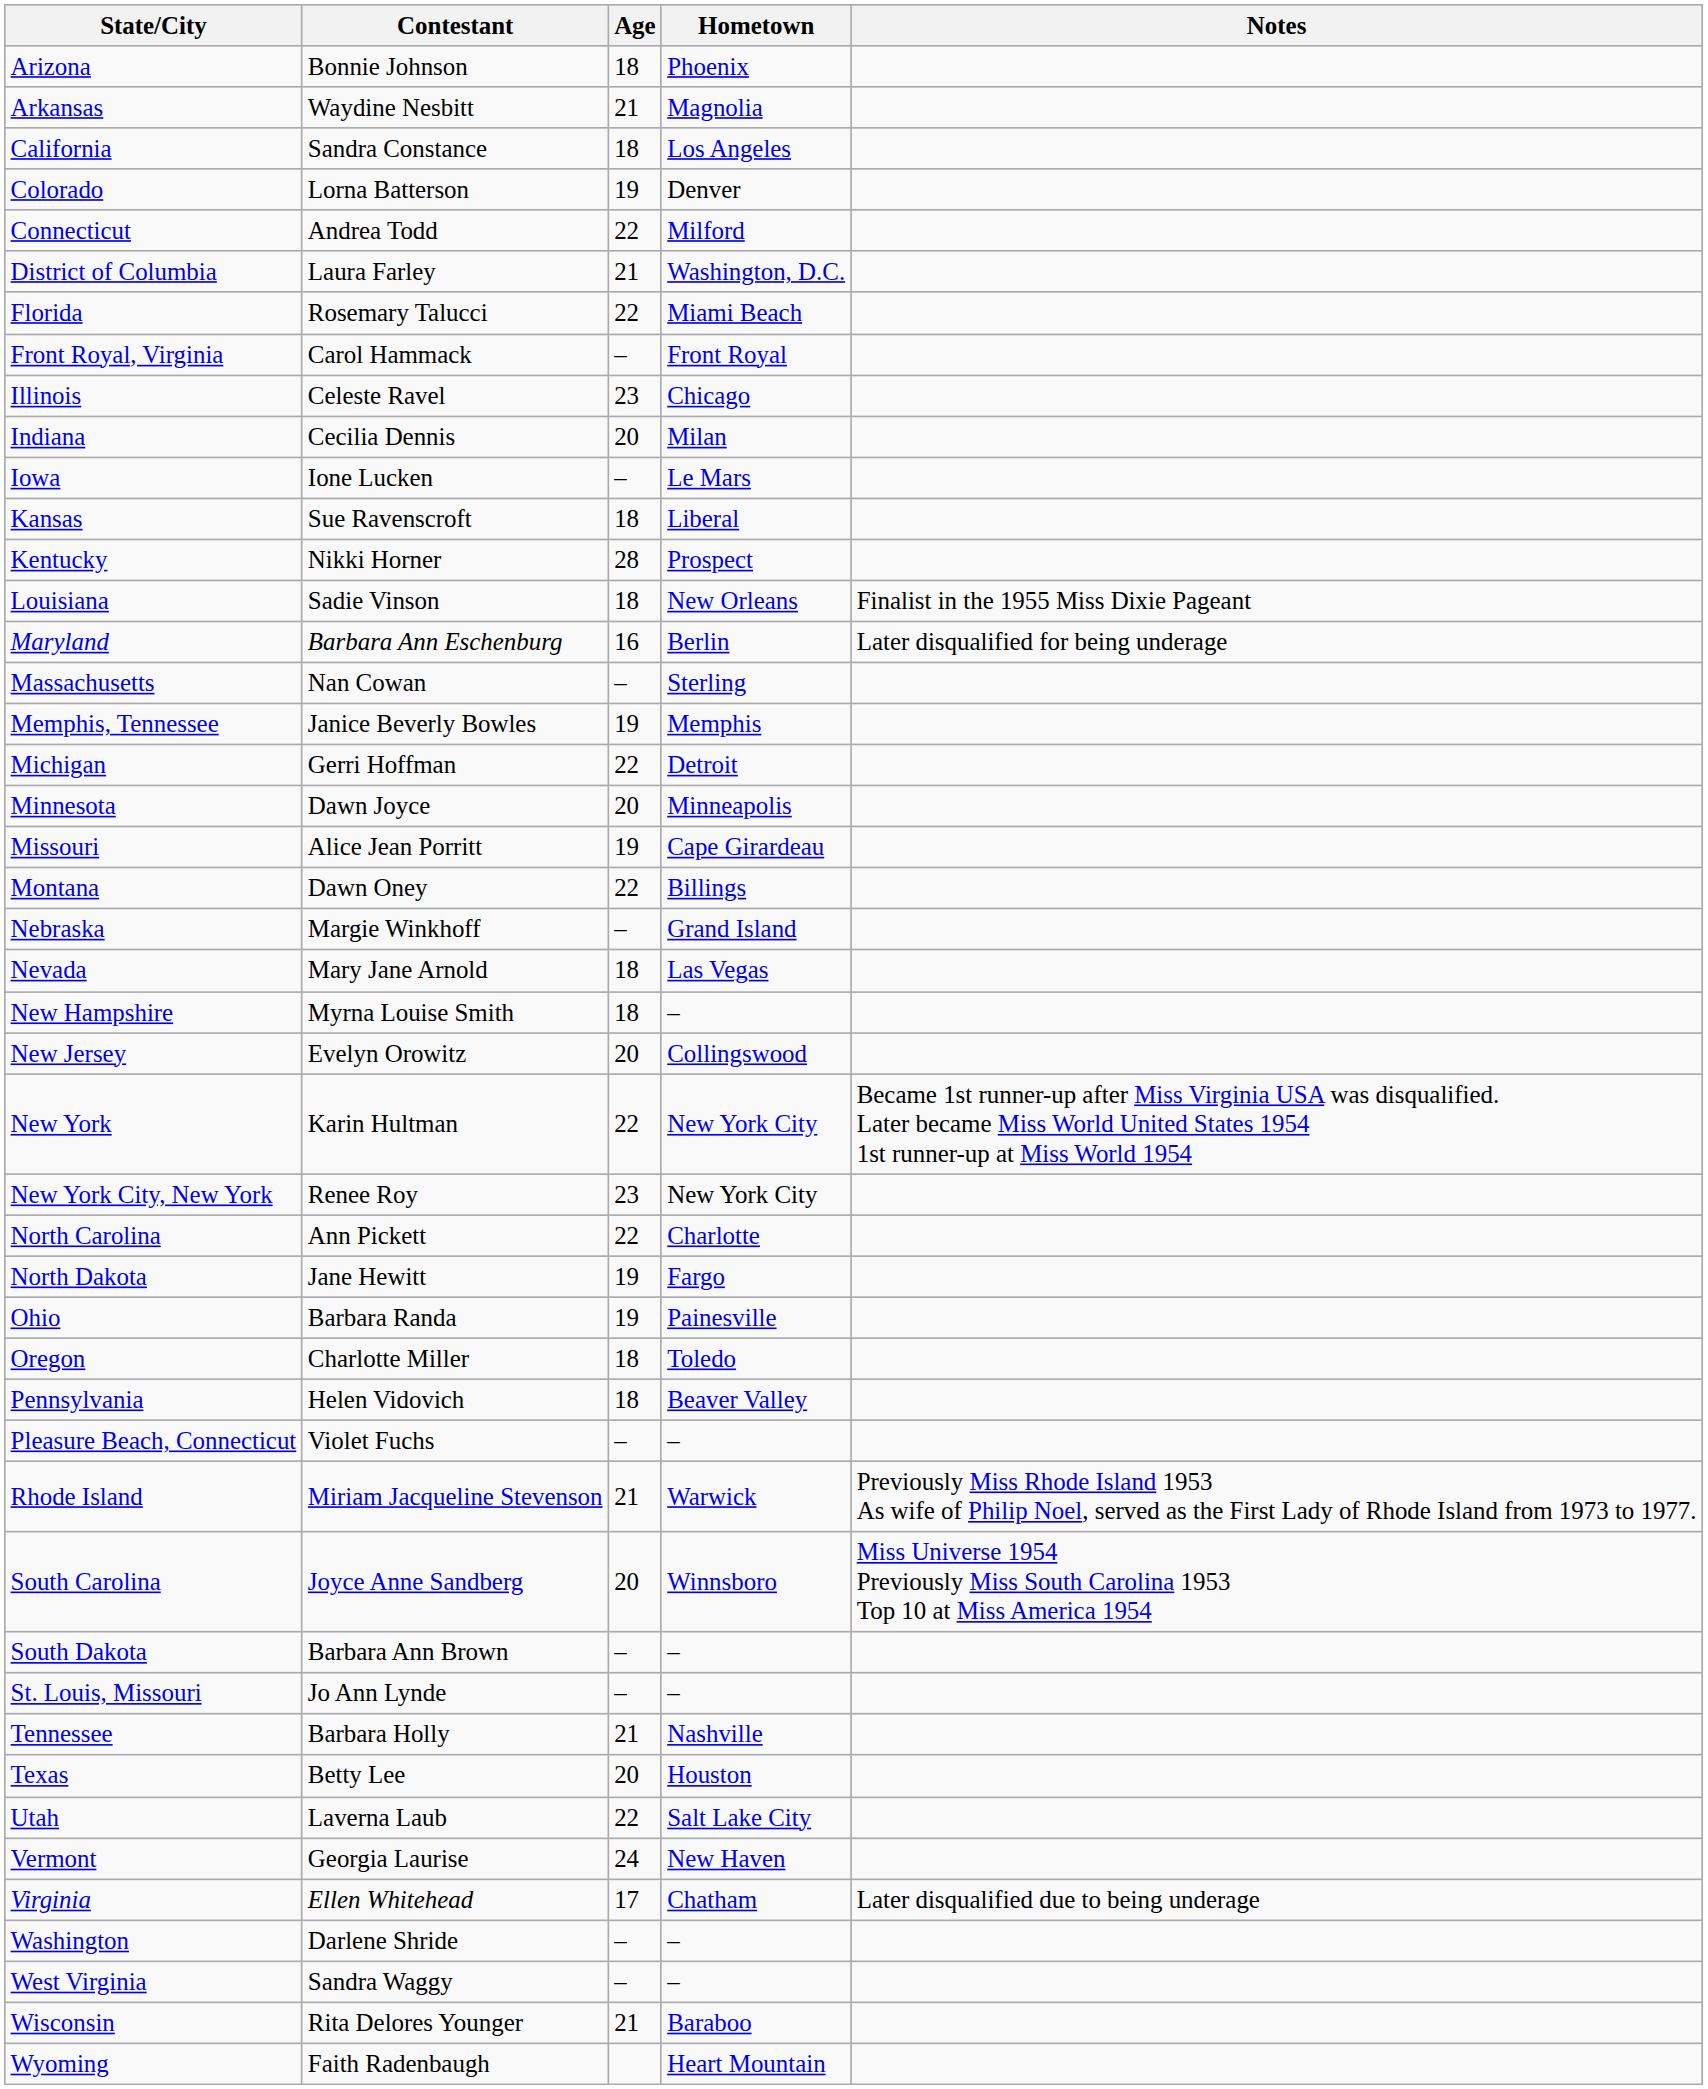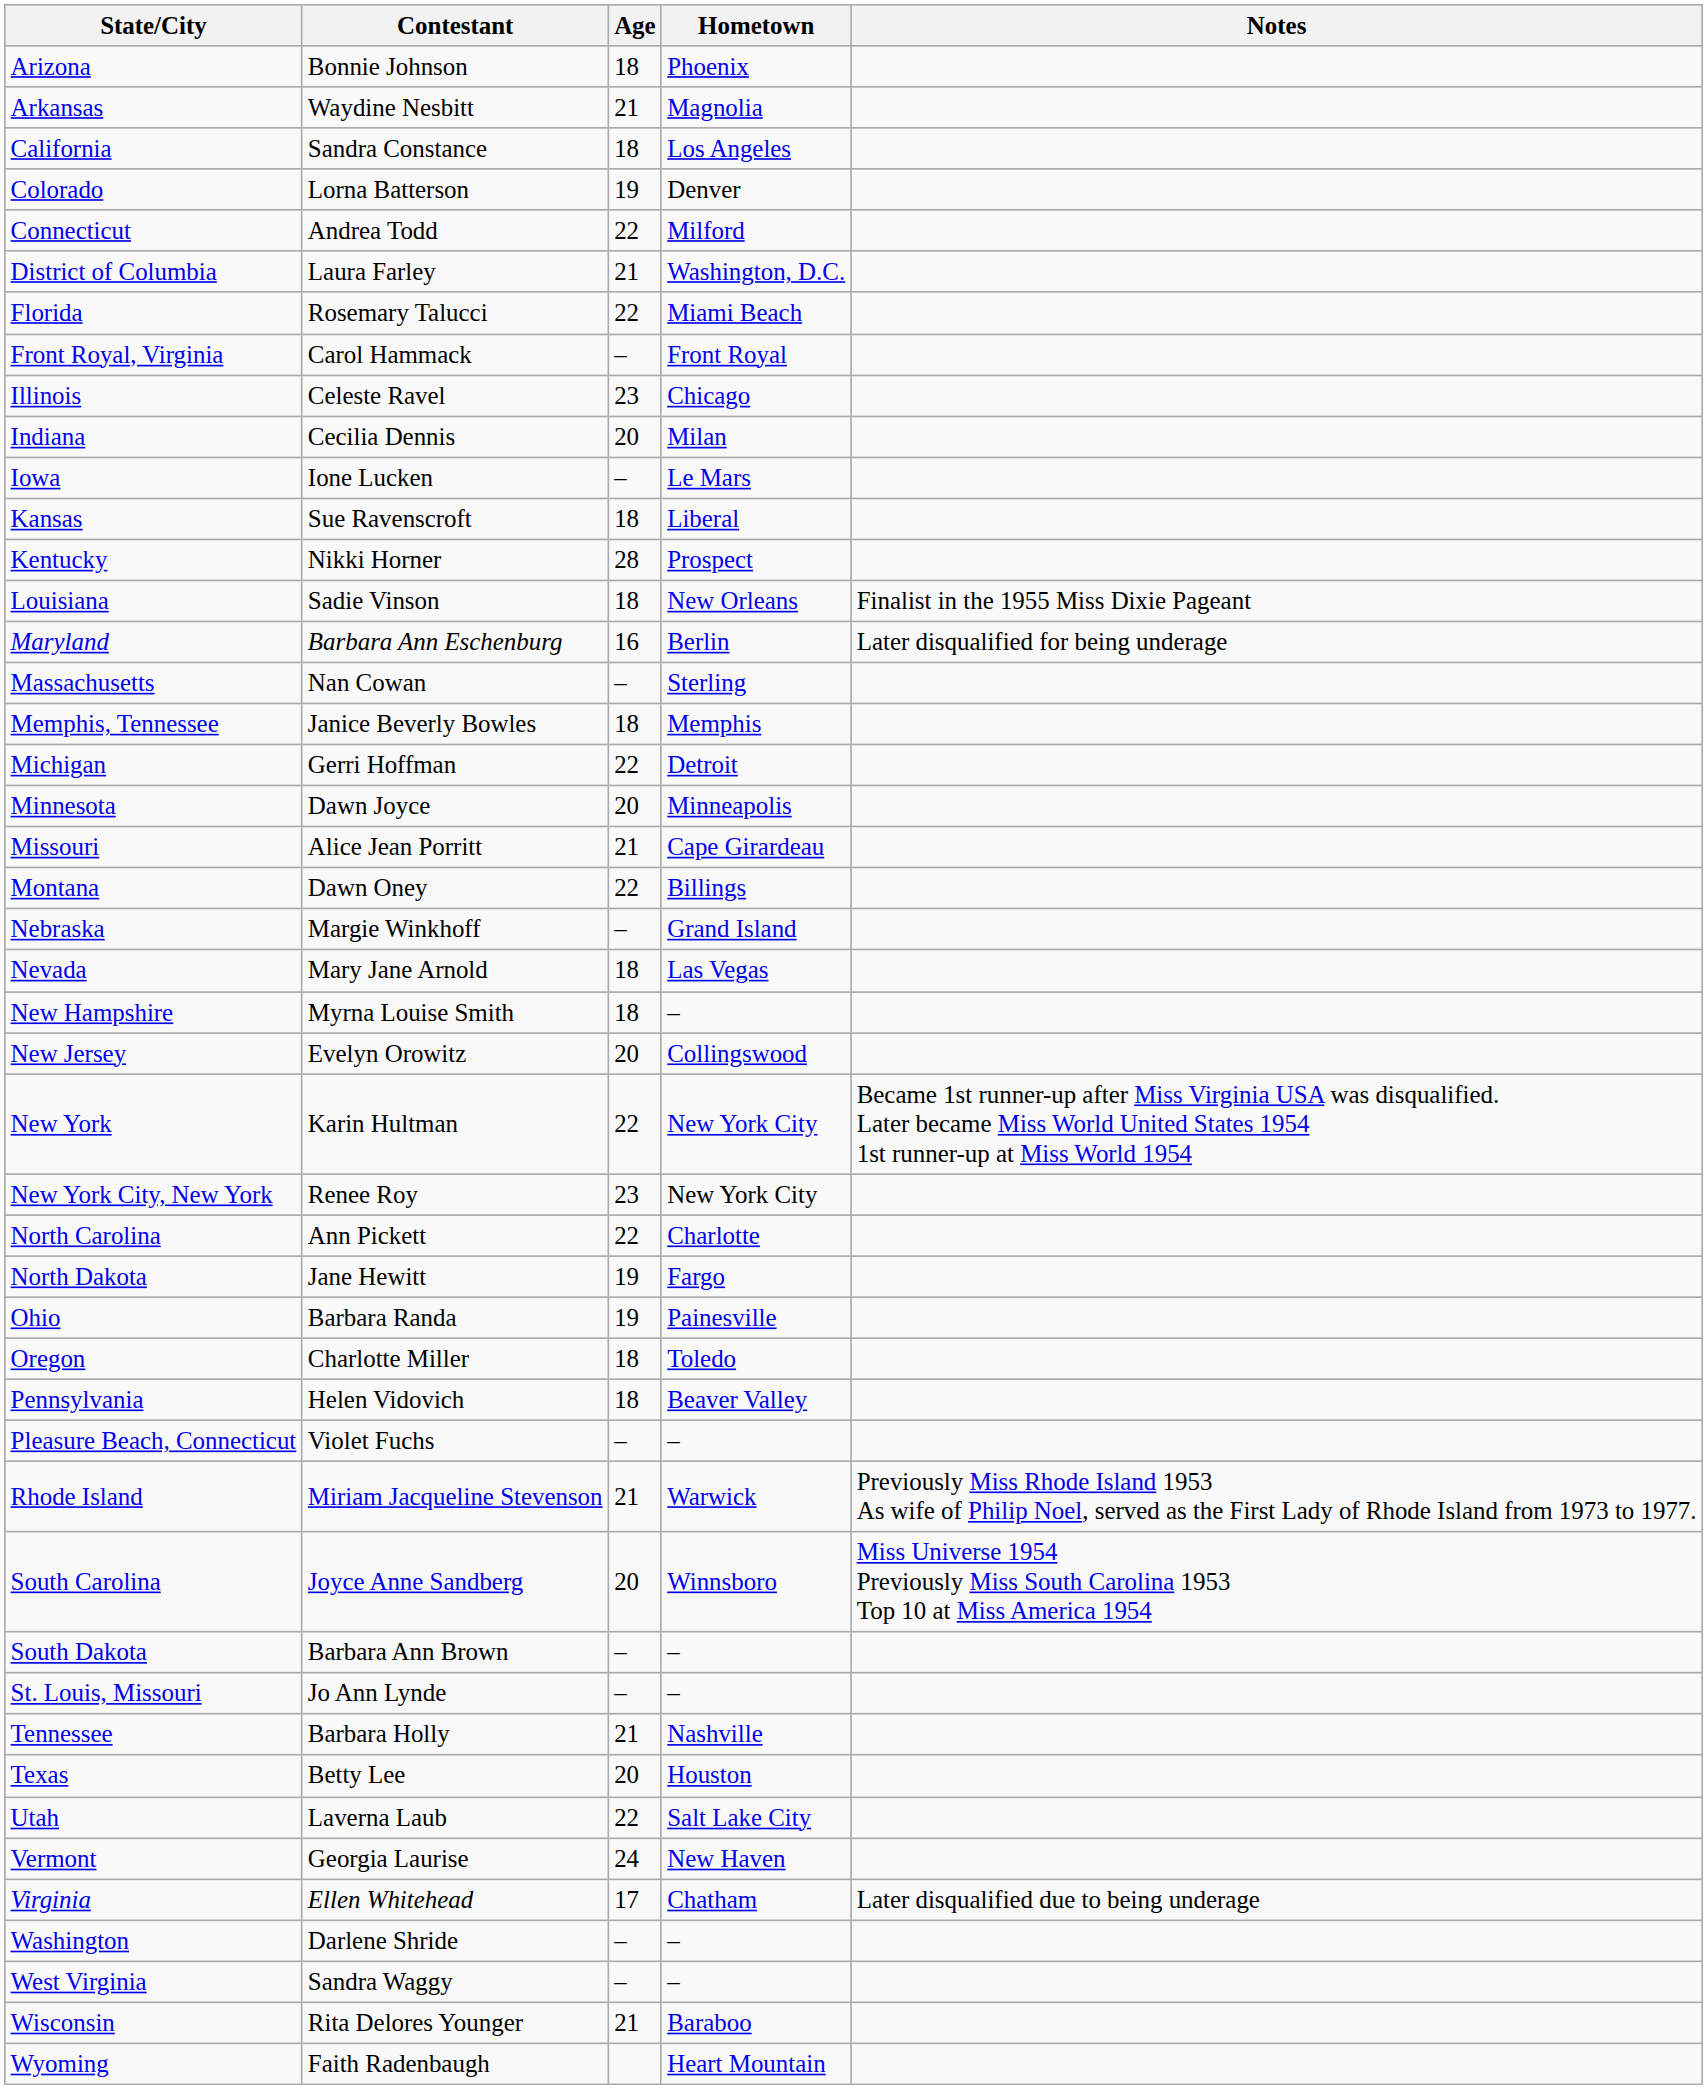 <table class="wikitable sortable" style="font-size: 95%;">
 <tr>
 <th>State/City</th>
 <th>Contestant</th>
 <th>Age</th>
 <th>Hometown</th>
 <th>Notes</th>
 </tr>
 <tr>
 <td><a href='#'>Arizona</a></td>
 <td>Bonnie Johnson</td>
 <td>18</td>
 <td><a href='#'>Phoenix</a></td>
 <td></td>
 </tr>
 <tr>
 <td><a href='#'>Arkansas</a></td>
 <td>Waydine Nesbitt</td>
 <td>21</td>
 <td><a href='#'>Magnolia</a></td>
 <td></td>
 </tr>
 <tr>
 <td><a href='#'>California</a></td>
 <td>Sandra Constance</td>
 <td>18</td>
 <td><a href='#'>Los Angeles</a></td>
 <td></td>
 </tr>
 <tr>
 <td><a href='#'>Colorado</a></td>
 <td>Lorna Batterson</td>
 <td>19</td>
 <td>Denver</td>
 <td></td>
 </tr>
 <tr>
 <td><a href='#'>Connecticut</a></td>
 <td>Andrea Todd</td>
 <td>22</td>
 <td><a href='#'>Milford</a></td>
 <td></td>
 </tr>
 <tr>
 <td><a href='#'>District of Columbia</a></td>
 <td>Laura Farley</td>
 <td>21</td>
 <td><a href='#'>Washington, D.C.</a></td>
 <td></td>
 </tr>
 <tr>
 <td><a href='#'>Florida</a></td>
 <td>Rosemary Talucci</td>
 <td>22</td>
 <td><a href='#'>Miami Beach</a></td>
 <td></td>
 </tr>
 <tr>
 <td><a href='#'>Front Royal, Virginia</a></td>
 <td>Carol Hammack</td>
 <td>–</td>
 <td><a href='#'>Front Royal</a></td>
 <td></td>
 </tr>
 <tr>
 <td><a href='#'>Illinois</a></td>
 <td>Celeste Ravel</td>
 <td>23</td>
 <td><a href='#'>Chicago</a></td>
 <td></td>
 </tr>
 <tr>
 <td><a href='#'>Indiana</a></td>
 <td>Cecilia Dennis</td>
 <td>20</td>
 <td><a href='#'>Milan</a></td>
 <td></td>
 </tr>
 <tr>
 <td><a href='#'>Iowa</a></td>
 <td>Ione Lucken</td>
 <td>–</td>
 <td><a href='#'>Le Mars</a></td>
 <td></td>
 </tr>
 <tr>
 <td><a href='#'>Kansas</a></td>
 <td>Sue Ravenscroft</td>
 <td>18</td>
 <td><a href='#'>Liberal</a></td>
 <td></td>
 </tr>
 <tr>
 <td><a href='#'>Kentucky</a></td>
 <td>Nikki Horner</td>
 <td>28</td>
 <td><a href='#'>Prospect</a></td>
 <td></td>
 </tr>
 <tr>
 <td><a href='#'>Louisiana</a></td>
 <td>Sadie Vinson</td>
 <td>18</td>
 <td><a href='#'>New Orleans</a></td>
 <td>Finalist in the 1955 Miss Dixie Pageant</td>
 </tr>
 <tr>
 <td><em><a href='#'>Maryland</a></em></td>
 <td><em>Barbara Ann Eschenburg</em></td>
 <td>16</td>
 <td><a href='#'>Berlin</a></td>
 <td>Later disqualified for being underage</td>
 </tr>
 <tr>
 <td><a href='#'>Massachusetts</a></td>
 <td>Nan Cowan</td>
 <td>–</td>
 <td><a href='#'>Sterling</a></td>
 <td></td>
 </tr>
 <tr>
 <td><a href='#'>Memphis, Tennessee</a></td>
 <td>Janice Beverly Bowles</td>
-<td>19</td>
+<td>18</td>
 <td><a href='#'>Memphis</a></td>
 <td></td>
 </tr>
 <tr>
 <td><a href='#'>Michigan</a></td>
 <td>Gerri Hoffman</td>
 <td>22</td>
 <td><a href='#'>Detroit</a></td>
 <td></td>
 </tr>
 <tr>
 <td><a href='#'>Minnesota</a></td>
 <td>Dawn Joyce</td>
 <td>20</td>
 <td><a href='#'>Minneapolis</a></td>
 <td></td>
 </tr>
 <tr>
 <td><a href='#'>Missouri</a></td>
 <td>Alice Jean Porritt</td>
-<td>19</td>
+<td>21</td>
 <td><a href='#'>Cape Girardeau</a></td>
 <td></td>
 </tr>
 <tr>
 <td><a href='#'>Montana</a></td>
 <td>Dawn Oney</td>
 <td>22</td>
 <td><a href='#'>Billings</a></td>
 <td></td>
 </tr>
 <tr>
 <td><a href='#'>Nebraska</a></td>
 <td>Margie Winkhoff</td>
 <td>–</td>
 <td><a href='#'>Grand Island</a></td>
 <td></td>
 </tr>
 <tr>
 <td><a href='#'>Nevada</a></td>
 <td>Mary Jane Arnold</td>
 <td>18</td>
 <td><a href='#'>Las Vegas</a></td>
 <td></td>
 </tr>
 <tr>
 <td><a href='#'>New Hampshire</a></td>
 <td>Myrna Louise Smith</td>
 <td>18</td>
 <td>–</td>
 <td></td>
 </tr>
 <tr>
 <td><a href='#'>New Jersey</a></td>
 <td>Evelyn Orowitz</td>
 <td>20</td>
 <td><a href='#'>Collingswood</a></td>
 <td></td>
 </tr>
 <tr>
 <td><a href='#'>New York</a></td>
 <td>Karin Hultman</td>
 <td>22</td>
 <td><a href='#'>New York City</a></td>
 <td>Became 1st runner-up after <a href='#'>Miss Virginia USA</a> was disqualified.<br>Later became <a href='#'>Miss World United States 1954</a><br>1st runner-up at <a href='#'>Miss World 1954</a></td>
 </tr>
 <tr>
 <td><a href='#'>New York City, New York</a></td>
 <td>Renee Roy</td>
 <td>23</td>
 <td>New York City</td>
 <td></td>
 </tr>
 <tr>
 <td><a href='#'>North Carolina</a></td>
 <td>Ann Pickett</td>
 <td>22</td>
 <td><a href='#'>Charlotte</a></td>
 <td></td>
 </tr>
 <tr>
 <td><a href='#'>North Dakota</a></td>
 <td>Jane Hewitt</td>
 <td>19</td>
 <td><a href='#'>Fargo</a></td>
 <td></td>
 </tr>
 <tr>
 <td><a href='#'>Ohio</a></td>
 <td>Barbara Randa</td>
 <td>19</td>
 <td><a href='#'>Painesville</a></td>
 <td></td>
 </tr>
 <tr>
 <td><a href='#'>Oregon</a></td>
 <td>Charlotte Miller</td>
 <td>18</td>
 <td><a href='#'>Toledo</a></td>
 <td></td>
 </tr>
 <tr>
 <td><a href='#'>Pennsylvania</a></td>
 <td>Helen Vidovich</td>
 <td>18</td>
 <td><a href='#'>Beaver Valley</a></td>
 <td></td>
 </tr>
 <tr>
 <td><a href='#'>Pleasure Beach, Connecticut</a></td>
 <td>Violet Fuchs</td>
 <td>–</td>
 <td>–</td>
 <td></td>
 </tr>
 <tr>
 <td><a href='#'>Rhode Island</a></td>
 <td><a href='#'>Miriam Jacqueline Stevenson</a></td>
 <td>21</td>
 <td><a href='#'>Warwick</a></td>
 <td>Previously <a href='#'>Miss Rhode Island</a> 1953<br>As wife of <a href='#'>Philip Noel</a>, served as the First Lady of Rhode Island from 1973 to 1977.</td>
 </tr>
 <tr>
 <td><a href='#'>South Carolina</a></td>
 <td><a href='#'>Joyce Anne Sandberg</a></td>
 <td>20</td>
 <td><a href='#'>Winnsboro</a></td>
 <td><a href='#'>Miss Universe 1954</a><br>Previously <a href='#'>Miss South Carolina</a> 1953<br>Top 10 at <a href='#'>Miss America 1954</a></td>
 </tr>
 <tr>
 <td><a href='#'>South Dakota</a></td>
 <td>Barbara Ann Brown</td>
 <td>–</td>
 <td>–</td>
 <td></td>
 </tr>
 <tr>
 <td><a href='#'>St. Louis, Missouri</a></td>
 <td>Jo Ann Lynde</td>
 <td>–</td>
 <td>–</td>
 <td></td>
 </tr>
 <tr>
 <td><a href='#'>Tennessee</a></td>
 <td>Barbara Holly</td>
 <td>21</td>
 <td><a href='#'>Nashville</a></td>
 <td></td>
 </tr>
 <tr>
 <td><a href='#'>Texas</a></td>
 <td>Betty Lee</td>
 <td>20</td>
 <td><a href='#'>Houston</a></td>
 <td></td>
 </tr>
 <tr>
 <td><a href='#'>Utah</a></td>
 <td>Laverna Laub</td>
 <td>22</td>
 <td><a href='#'>Salt Lake City</a></td>
 <td></td>
 </tr>
 <tr>
 <td><a href='#'>Vermont</a></td>
 <td>Georgia Laurise</td>
 <td>24</td>
 <td><a href='#'>New Haven</a></td>
 <td></td>
 </tr>
 <tr>
 <td><em><a href='#'>Virginia</a></em></td>
 <td><em>Ellen Whitehead</em></td>
 <td>17</td>
 <td><a href='#'>Chatham</a></td>
 <td>Later disqualified due to being underage</td>
 </tr>
 <tr>
 <td><a href='#'>Washington</a></td>
 <td>Darlene Shride</td>
 <td>–</td>
 <td>–</td>
 <td></td>
 </tr>
 <tr>
 <td><a href='#'>West Virginia</a></td>
 <td>Sandra Waggy</td>
 <td>–</td>
 <td>–</td>
 <td></td>
 </tr>
 <tr>
 <td><a href='#'>Wisconsin</a></td>
 <td>Rita Delores Younger</td>
 <td>21</td>
 <td><a href='#'>Baraboo</a></td>
 <td></td>
 </tr>
 <tr>
 <td><a href='#'>Wyoming</a></td>
 <td>Faith Radenbaugh</td>
 <td></td>
 <td><a href='#'>Heart Mountain</a></td>
 <td></td>
 </tr>
 </table>
